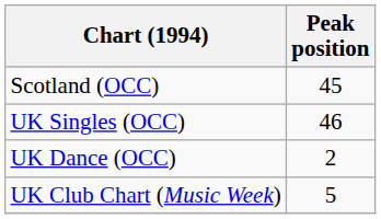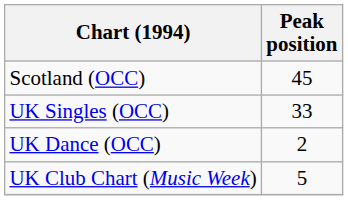 <table class="wikitable sortable">
 <tr>
 <th>Chart (1994)</th>
 <th>Peak<br>position</th>
 </tr>
 <tr>
 <td>Scotland (<a href='#'>OCC</a>)</td>
 <td align="center">45</td>
 </tr>
 <tr>
 <td><a href='#'>UK Singles</a> (<a href='#'>OCC</a>)</td>
-<td align="center">46</td>
+<td align="center">33</td>
 </tr>
 <tr>
 <td><a href='#'>UK Dance</a> (<a href='#'>OCC</a>)</td>
 <td align="center">2</td>
 </tr>
 <tr>
 <td><a href='#'>UK Club Chart</a> (<em><a href='#'>Music Week</a></em>)</td>
 <td align="center">5</td>
 </tr>
 <tr>
 </tr>
 </table>
